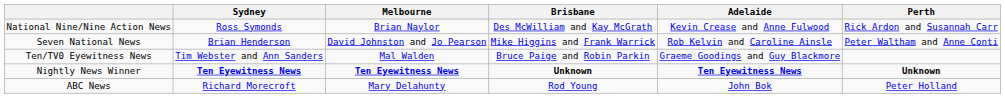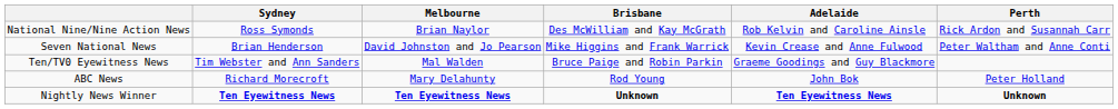 <table class="wikitable">
 <tr>
 <th></th>
 <th>Sydney</th>
 <th>Melbourne</th>
 <th>Brisbane</th>
 <th>Adelaide</th>
 <th>Perth</th>
 </tr>
 <tr style="text-align:center">
 <td>National Nine/Nine Action News</td>
 <td><a href='#'>Ross Symonds</a></td>
 <td><a href='#'>Brian Naylor</a></td>
 <td><a href='#'>Des McWilliam</a> and <a href='#'>Kay McGrath</a></td>
-<td><a href='#'>Kevin Crease</a> and <a href='#'>Anne Fulwood</a></td>
+<td><a href='#'>Rob Kelvin</a> and <a href='#'>Caroline Ainsle</a></td>
 <td><a href='#'>Rick Ardon</a> and <a href='#'>Susannah Carr</a></td>
 </tr>
 <tr style="text-align:center">
 <td>Seven National News</td>
 <td><a href='#'>Brian Henderson</a></td>
 <td><a href='#'>David Johnston</a> and <a href='#'>Jo Pearson</a></td>
 <td><a href='#'>Mike Higgins</a> and <a href='#'>Frank Warrick</a></td>
-<td><a href='#'>Rob Kelvin</a> and <a href='#'>Caroline Ainsle</a></td>
+<td><a href='#'>Kevin Crease</a> and <a href='#'>Anne Fulwood</a></td>
 <td><a href='#'>Peter Waltham</a> and <a href='#'>Anne Conti</a></td>
 </tr>
 <tr style="text-align:center">
 <td>Ten/TV0 Eyewitness News</td>
 <td><a href='#'>Tim Webster</a> and <a href='#'>Ann Sanders</a></td>
 <td><a href='#'>Mal Walden</a></td>
 <td><a href='#'>Bruce Paige</a> and <a href='#'>Robin Parkin</a></td>
 <td><a href='#'>Graeme Goodings</a> and <a href='#'>Guy Blackmore</a></td>
 <td></td>
 </tr>
 <tr style="text-align:center">
+<td>ABC News</td>
+<td><a href='#'>Richard Morecroft</a></td>
+<td><a href='#'>Mary Delahunty</a></td>
+<td><a href='#'>Rod Young</a></td>
+<td><a href='#'>John Bok</a></td>
+<td><a href='#'>Peter Holland</a></td>
+</tr>
+<tr style="text-align:center">
 <td>Nightly News Winner</td>
 <td><strong><a href='#'>Ten Eyewitness News</a></strong></td>
 <td><strong><a href='#'>Ten Eyewitness News</a></strong></td>
 <td><strong>Unknown</strong></td>
 <td><strong><a href='#'>Ten Eyewitness News</a></strong></td>
 <td><strong>Unknown</strong></td>
 </tr>
-<tr style="text-align:center">
-<td>ABC News</td>
-<td><a href='#'>Richard Morecroft</a></td>
-<td><a href='#'>Mary Delahunty</a></td>
-<td><a href='#'>Rod Young</a></td>
-<td><a href='#'>John Bok</a></td>
-<td><a href='#'>Peter Holland</a></td>
-</tr>
 </table>
